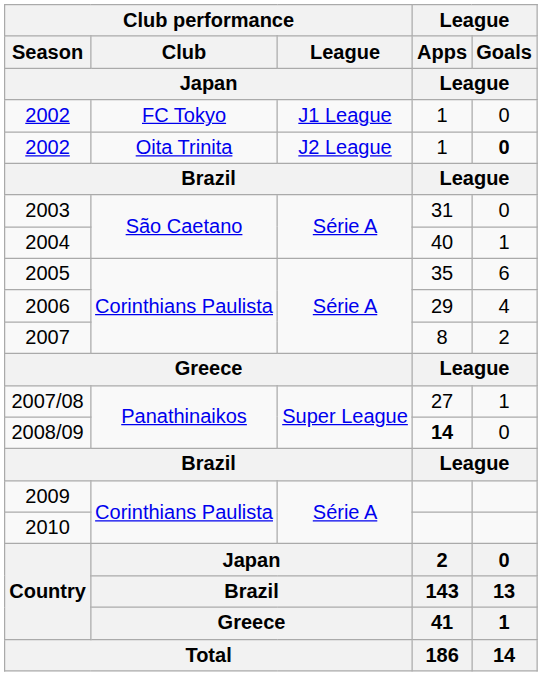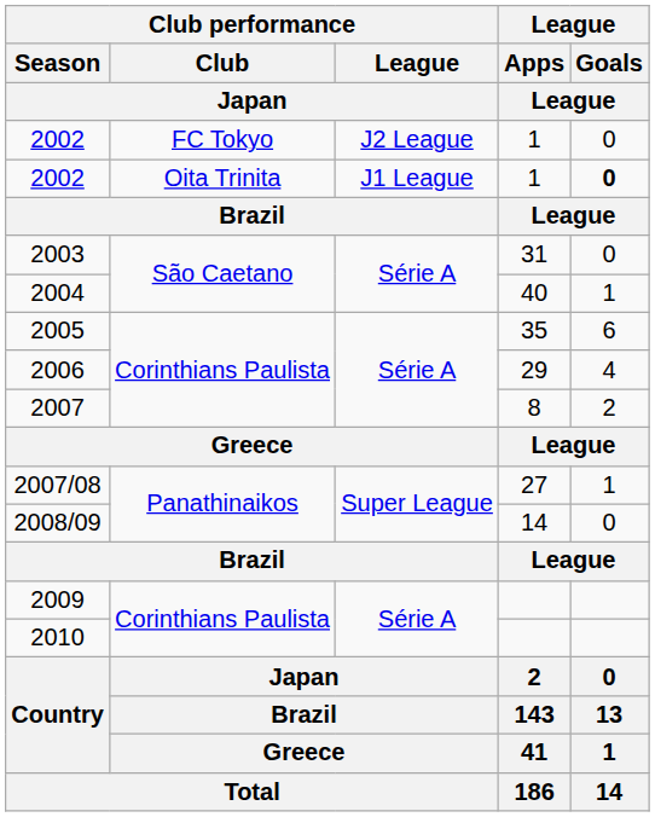 <table class="wikitable" style="text-align:center;">
 <tr>
 <th colspan=3>Club performance</th>
 <th colspan=2>League</th>
 </tr>
 <tr>
 <th>Season</th>
 <th>Club</th>
 <th>League</th>
 <th>Apps</th>
 <th>Goals</th>
 </tr>
 <tr>
 <th colspan=3>Japan</th>
 <th colspan=2>League</th>
 </tr>
 <tr>
 <td><a href='#'>2002</a></td>
 <td><a href='#'>FC Tokyo</a></td>
-<td><a href='#'>J1 League</a></td>
+<td><a href='#'>J2 League</a></td>
 <td>1</td>
 <td>0</td>
 </tr>
 <tr>
 <td><a href='#'>2002</a></td>
 <td><a href='#'>Oita Trinita</a></td>
-<td><a href='#'>J2 League</a></td>
+<td><a href='#'>J1 League</a></td>
 <td>1</td>
 <td><strong>0</strong></td>
 </tr>
 <tr>
 <th colspan=3>Brazil</th>
 <th colspan=2>League</th>
 </tr>
 <tr>
 <td>2003</td>
 <td rowspan="2"><a href='#'>São Caetano</a></td>
 <td rowspan="2"><a href='#'>Série A</a></td>
 <td>31</td>
 <td>0</td>
 </tr>
 <tr>
 <td>2004</td>
 <td>40</td>
 <td>1</td>
 </tr>
 <tr>
 <td>2005</td>
 <td rowspan="3"><a href='#'>Corinthians Paulista</a></td>
 <td rowspan="3"><a href='#'>Série A</a></td>
 <td>35</td>
 <td>6</td>
 </tr>
 <tr>
 <td>2006</td>
 <td>29</td>
 <td>4</td>
 </tr>
 <tr>
 <td>2007</td>
 <td>8</td>
 <td>2</td>
 </tr>
 <tr>
 <th colspan=3>Greece</th>
 <th colspan=2>League</th>
 </tr>
 <tr>
 <td>2007/08</td>
 <td rowspan="2"><a href='#'>Panathinaikos</a></td>
 <td rowspan="2"><a href='#'>Super League</a></td>
 <td>27</td>
 <td>1</td>
 </tr>
 <tr>
 <td>2008/09</td>
-<td><strong>14</strong></td>
+<td>14</td>
 <td>0</td>
 </tr>
 <tr>
 <th colspan=3>Brazil</th>
 <th colspan=2>League</th>
 </tr>
 <tr>
 <td>2009</td>
 <td rowspan="2"><a href='#'>Corinthians Paulista</a></td>
 <td rowspan="2"><a href='#'>Série A</a></td>
 <td></td>
 <td></td>
 </tr>
 <tr>
 <td>2010</td>
 <td></td>
 <td></td>
 </tr>
 <tr>
 <th rowspan=3>Country</th>
 <th colspan=2>Japan</th>
 <th>2</th>
 <th>0</th>
 </tr>
 <tr>
 <th colspan=2>Brazil</th>
 <th>143</th>
 <th>13</th>
 </tr>
 <tr>
 <th colspan=2>Greece</th>
 <th>41</th>
 <th>1</th>
 </tr>
 <tr>
 <th colspan=3>Total</th>
 <th>186</th>
 <th>14</th>
 </tr>
 </table>
